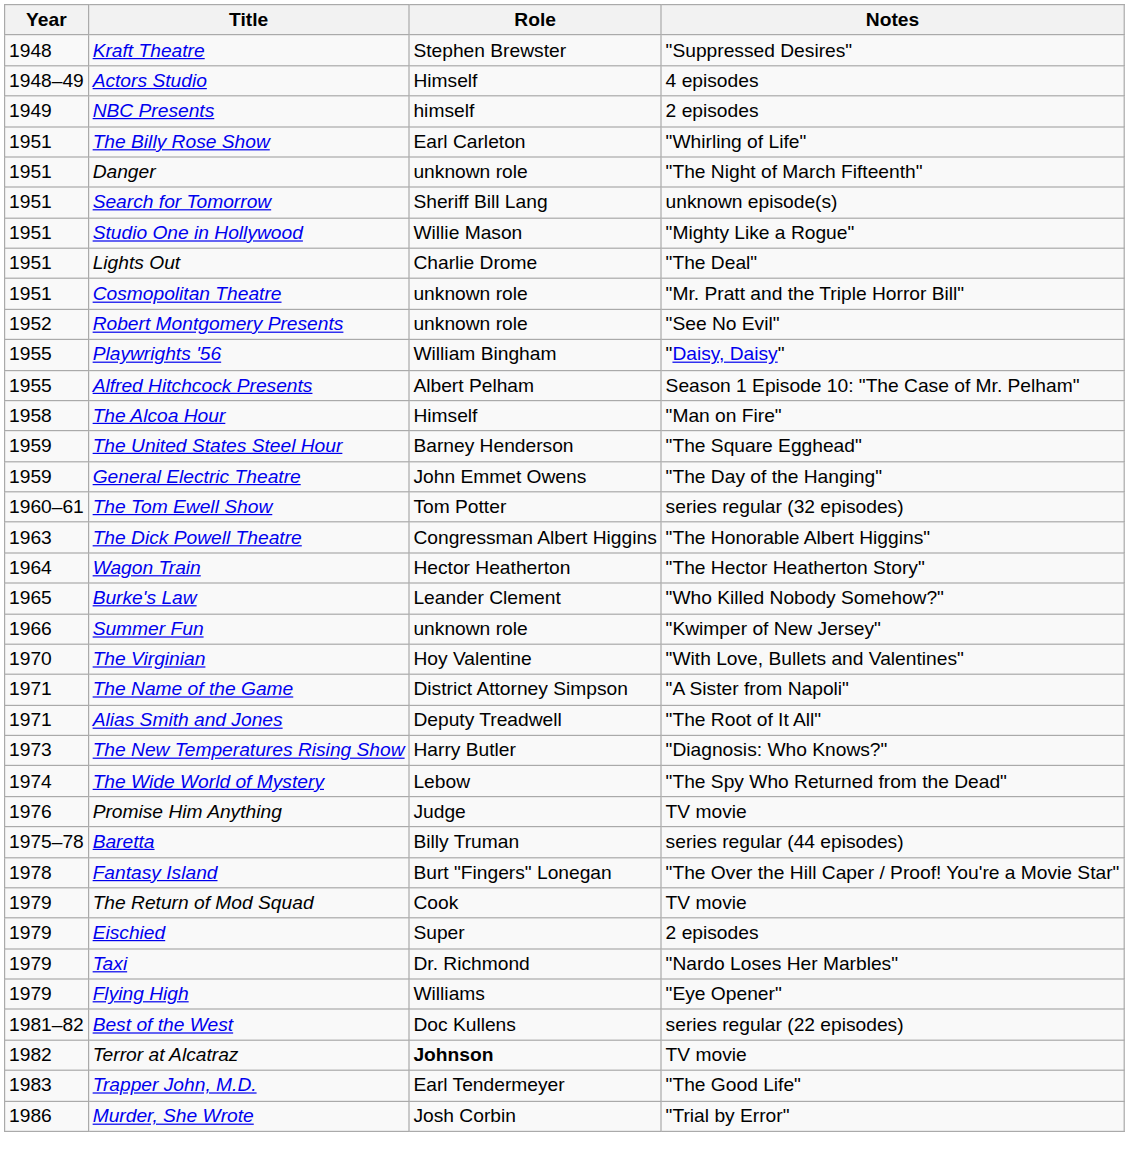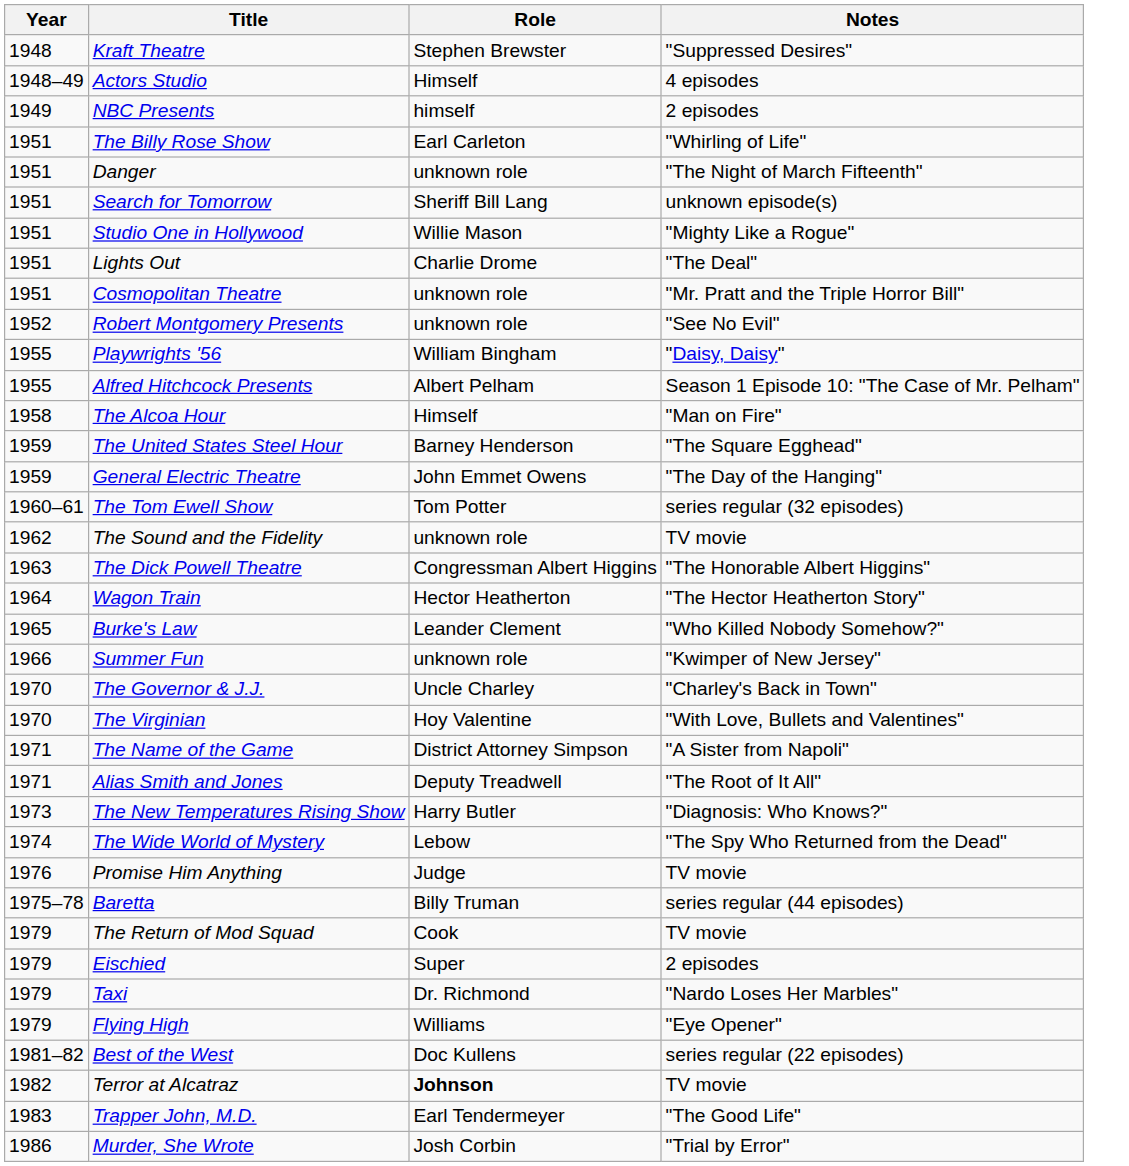 <table class="wikitable">
 <tr>
 <th>Year</th>
 <th>Title</th>
 <th>Role</th>
 <th>Notes</th>
 </tr>
 <tr>
 <td>1948</td>
 <td><em><a href='#'>Kraft Theatre</a></em></td>
 <td>Stephen Brewster</td>
 <td>"Suppressed Desires"</td>
 </tr>
 <tr>
 <td>1948–49</td>
 <td><em><a href='#'>Actors Studio</a></em></td>
 <td>Himself</td>
 <td>4 episodes</td>
 </tr>
 <tr>
 <td>1949</td>
 <td><em><a href='#'>NBC Presents</a></em></td>
 <td>himself</td>
 <td>2 episodes</td>
 </tr>
 <tr>
 <td>1951</td>
 <td><em><a href='#'>The Billy Rose Show</a></em></td>
 <td>Earl Carleton</td>
 <td>"Whirling of Life"</td>
 </tr>
 <tr>
 <td>1951</td>
 <td><em>Danger</em></td>
 <td>unknown role</td>
 <td>"The Night of March Fifteenth"</td>
 </tr>
 <tr>
 <td>1951</td>
 <td><em><a href='#'>Search for Tomorrow</a></em></td>
 <td>Sheriff Bill Lang</td>
 <td>unknown episode(s)</td>
 </tr>
 <tr>
 <td>1951</td>
 <td><em><a href='#'>Studio One in Hollywood</a></em></td>
 <td>Willie Mason</td>
 <td>"Mighty Like a Rogue"</td>
 </tr>
 <tr>
 <td>1951</td>
 <td><em>Lights Out</em></td>
 <td>Charlie Drome</td>
 <td>"The Deal"</td>
 </tr>
 <tr>
 <td>1951</td>
 <td><em><a href='#'>Cosmopolitan Theatre</a></em></td>
 <td>unknown role</td>
 <td>"Mr. Pratt and the Triple Horror Bill"</td>
 </tr>
 <tr>
 <td>1952</td>
 <td><em><a href='#'>Robert Montgomery Presents</a></em></td>
 <td>unknown role</td>
 <td>"See No Evil"</td>
 </tr>
 <tr>
 <td>1955</td>
 <td><em><a href='#'>Playwrights '56</a></em></td>
 <td>William Bingham</td>
 <td>"<a href='#'>Daisy, Daisy</a>"</td>
 </tr>
 <tr>
 <td>1955</td>
 <td><em><a href='#'>Alfred Hitchcock Presents</a></em></td>
 <td>Albert Pelham</td>
 <td>Season 1 Episode 10: "The Case of Mr. Pelham"</td>
 </tr>
 <tr>
 <td>1958</td>
 <td><em><a href='#'>The Alcoa Hour</a></em></td>
 <td>Himself</td>
 <td>"Man on Fire"</td>
 </tr>
 <tr>
 <td>1959</td>
 <td><em><a href='#'>The United States Steel Hour</a></em></td>
 <td>Barney Henderson</td>
 <td>"The Square Egghead"</td>
 </tr>
 <tr>
 <td>1959</td>
 <td><em><a href='#'>General Electric Theatre</a></em></td>
 <td>John Emmet Owens</td>
 <td>"The Day of the Hanging"</td>
 </tr>
 <tr>
 <td>1960–61</td>
 <td><em><a href='#'>The Tom Ewell Show</a></em></td>
 <td>Tom Potter</td>
 <td>series regular (32 episodes)</td>
 </tr>
 <tr>
+<td>1962</td>
+<td><em>The Sound and the Fidelity</em></td>
+<td>unknown role</td>
+<td>TV movie</td>
+</tr>
+<tr>
 <td>1963</td>
 <td><em><a href='#'>The Dick Powell Theatre</a></em></td>
 <td>Congressman Albert Higgins</td>
 <td>"The Honorable Albert Higgins"</td>
 </tr>
 <tr>
 <td>1964</td>
 <td><em><a href='#'>Wagon Train</a></em></td>
 <td>Hector Heatherton</td>
 <td>"The Hector Heatherton Story"</td>
 </tr>
 <tr>
 <td>1965</td>
 <td><em><a href='#'>Burke's Law</a></em></td>
 <td>Leander Clement</td>
 <td>"Who Killed Nobody Somehow?"</td>
 </tr>
 <tr>
 <td>1966</td>
 <td><em><a href='#'>Summer Fun</a></em></td>
 <td>unknown role</td>
 <td>"Kwimper of New Jersey"</td>
+</tr>
+<tr>
+<td>1970</td>
+<td><em><a href='#'>The Governor & J.J.</a></em></td>
+<td>Uncle Charley</td>
+<td>"Charley's Back in Town"</td>
 </tr>
 <tr>
 <td>1970</td>
 <td><em><a href='#'>The Virginian</a></em></td>
 <td>Hoy Valentine</td>
 <td>"With Love, Bullets and Valentines"</td>
 </tr>
 <tr>
 <td>1971</td>
 <td><em><a href='#'>The Name of the Game</a></em></td>
 <td>District Attorney Simpson</td>
 <td>"A Sister from Napoli"</td>
 </tr>
 <tr>
 <td>1971</td>
 <td><em><a href='#'>Alias Smith and Jones</a></em></td>
 <td>Deputy Treadwell</td>
 <td>"The Root of It All"</td>
 </tr>
 <tr>
 <td>1973</td>
 <td><em><a href='#'>The New Temperatures Rising Show</a></em></td>
 <td>Harry Butler</td>
 <td>"Diagnosis: Who Knows?"</td>
 </tr>
 <tr>
 <td>1974</td>
 <td><em><a href='#'>The Wide World of Mystery</a></em></td>
 <td>Lebow</td>
 <td>"The Spy Who Returned from the Dead"</td>
 </tr>
 <tr>
 <td>1976</td>
 <td><em>Promise Him Anything</em></td>
 <td>Judge</td>
 <td>TV movie</td>
 </tr>
 <tr>
 <td>1975–78</td>
 <td><em><a href='#'>Baretta</a></em></td>
 <td>Billy Truman</td>
 <td>series regular (44 episodes)</td>
-</tr>
-<tr>
-<td>1978</td>
-<td><em><a href='#'>Fantasy Island</a></em></td>
-<td>Burt "Fingers" Lonegan</td>
-<td>"The Over the Hill Caper / Proof! You're a Movie Star"</td>
 </tr>
 <tr>
 <td>1979</td>
 <td><em>The Return of Mod Squad</em></td>
 <td>Cook</td>
 <td>TV movie</td>
 </tr>
 <tr>
 <td>1979</td>
 <td><em><a href='#'>Eischied</a></em></td>
 <td>Super</td>
 <td>2 episodes</td>
 </tr>
 <tr>
 <td>1979</td>
 <td><em><a href='#'>Taxi</a></em></td>
 <td>Dr. Richmond</td>
 <td>"Nardo Loses Her Marbles"</td>
 </tr>
 <tr>
 <td>1979</td>
 <td><em><a href='#'>Flying High</a></em></td>
 <td>Williams</td>
 <td>"Eye Opener"</td>
 </tr>
 <tr>
 <td>1981–82</td>
 <td><em><a href='#'>Best of the West</a></em></td>
 <td>Doc Kullens</td>
 <td>series regular (22 episodes)</td>
 </tr>
 <tr>
 <td>1982</td>
 <td><em>Terror at Alcatraz</em></td>
 <td><strong>Johnson</strong></td>
 <td>TV movie</td>
 </tr>
 <tr>
 <td>1983</td>
 <td><em><a href='#'>Trapper John, M.D.</a></em></td>
 <td>Earl Tendermeyer</td>
 <td>"The Good Life"</td>
 </tr>
 <tr>
 <td>1986</td>
 <td><em><a href='#'>Murder, She Wrote</a></em></td>
 <td>Josh Corbin</td>
 <td>"Trial by Error"</td>
 </tr>
 </table>
